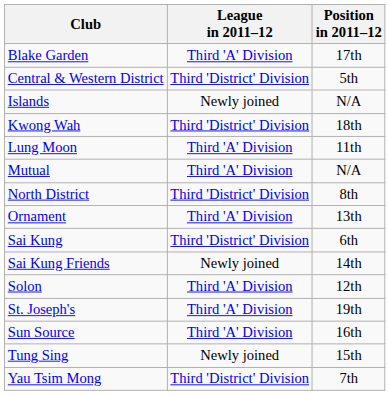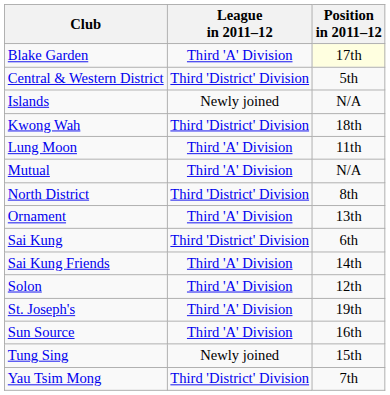 <table class="wikitable sortable" style="text-align:center;">
 <tr>
 <th>Club<br></th>
 <th>League<br>in 2011–12</th>
 <th>Position<br>in 2011–12</th>
 </tr>
 <tr>
 <td style="text-align:left;"><a href='#'>Blake Garden</a></td>
 <td><a href='#'>Third 'A' Division</a></td>
-<td>17th</td>
+<td style="background: lightyellow;">17th</td>
 </tr>
 <tr>
 <td style="text-align:left;"><a href='#'>Central & Western District</a></td>
 <td><a href='#'>Third 'District' Division</a></td>
 <td>5th</td>
 </tr>
 <tr>
 <td style="text-align:left;"><a href='#'>Islands</a></td>
 <td>Newly joined</td>
 <td>N/A</td>
 </tr>
 <tr>
 <td style="text-align:left;"><a href='#'>Kwong Wah</a></td>
 <td><a href='#'>Third 'District' Division</a></td>
 <td>18th</td>
 </tr>
 <tr>
 <td style="text-align:left;"><a href='#'>Lung Moon</a></td>
 <td><a href='#'>Third 'A' Division</a></td>
 <td>11th</td>
 </tr>
 <tr>
 <td style="text-align:left;"><a href='#'>Mutual</a></td>
 <td><a href='#'>Third 'A' Division</a></td>
 <td>N/A</td>
 </tr>
 <tr>
 <td style="text-align:left;"><a href='#'>North District</a></td>
 <td><a href='#'>Third 'District' Division</a></td>
 <td>8th</td>
 </tr>
 <tr>
 <td style="text-align:left;"><a href='#'>Ornament</a></td>
 <td><a href='#'>Third 'A' Division</a></td>
 <td>13th</td>
 </tr>
 <tr>
 <td style="text-align:left;"><a href='#'>Sai Kung</a></td>
 <td><a href='#'>Third 'District' Division</a></td>
 <td>6th</td>
 </tr>
 <tr>
 <td style="text-align:left;"><a href='#'>Sai Kung Friends</a></td>
-<td>Newly joined</td>
+<td><a href='#'>Third 'A' Division</a></td>
 <td>14th</td>
 </tr>
 <tr>
 <td style="text-align:left;"><a href='#'>Solon</a></td>
 <td><a href='#'>Third 'A' Division</a></td>
 <td>12th</td>
 </tr>
 <tr>
 <td style="text-align:left;"><a href='#'>St. Joseph's</a></td>
 <td><a href='#'>Third 'A' Division</a></td>
 <td>19th</td>
 </tr>
 <tr>
 <td style="text-align:left;"><a href='#'>Sun Source</a></td>
 <td><a href='#'>Third 'A' Division</a></td>
 <td>16th</td>
 </tr>
 <tr>
 <td style="text-align:left;"><a href='#'>Tung Sing</a></td>
 <td>Newly joined</td>
 <td>15th</td>
 </tr>
 <tr>
 <td style="text-align:left;"><a href='#'>Yau Tsim Mong</a></td>
 <td><a href='#'>Third 'District' Division</a></td>
 <td>7th</td>
 </tr>
 </table>
